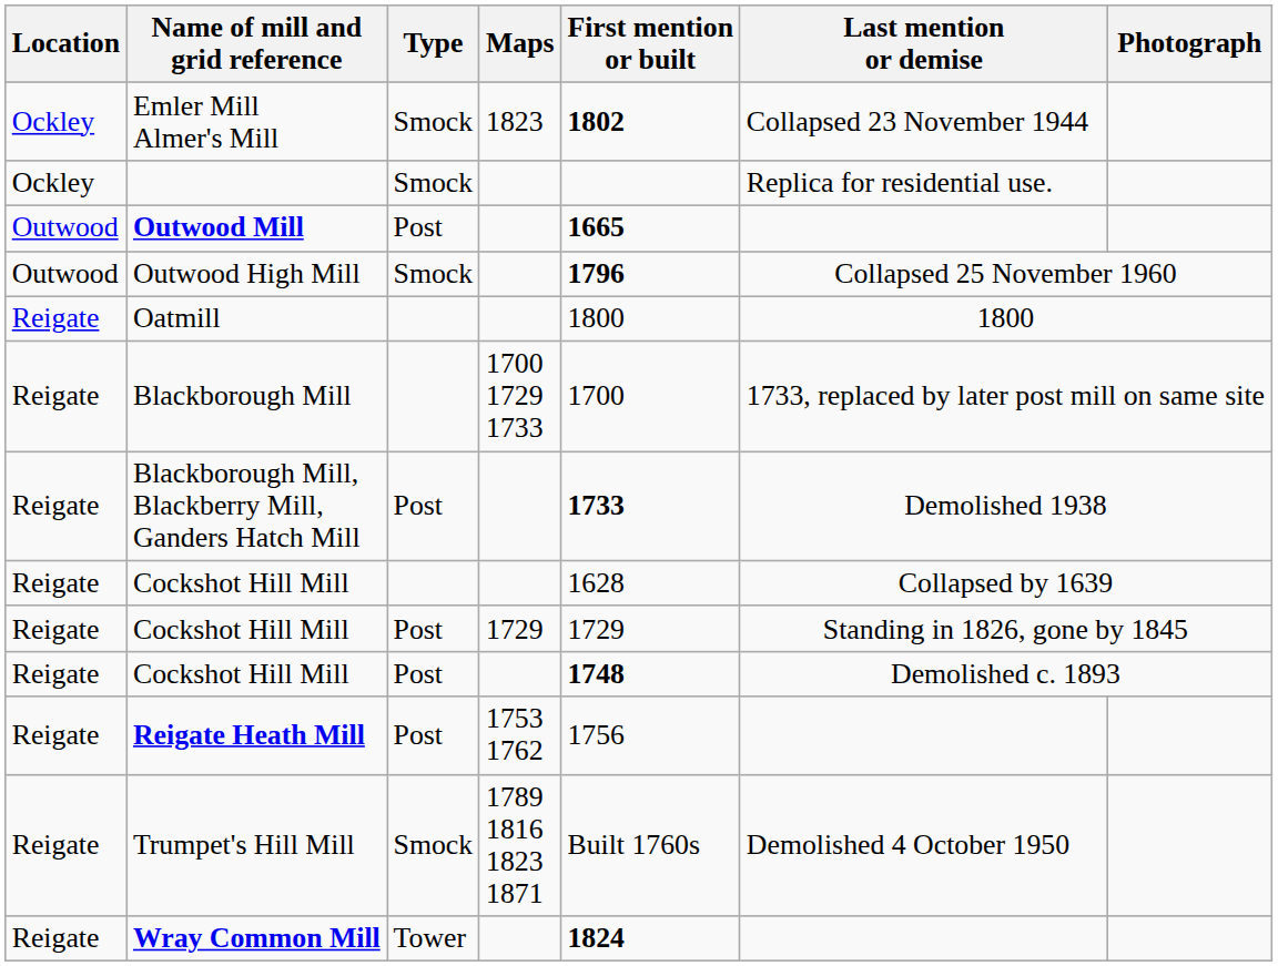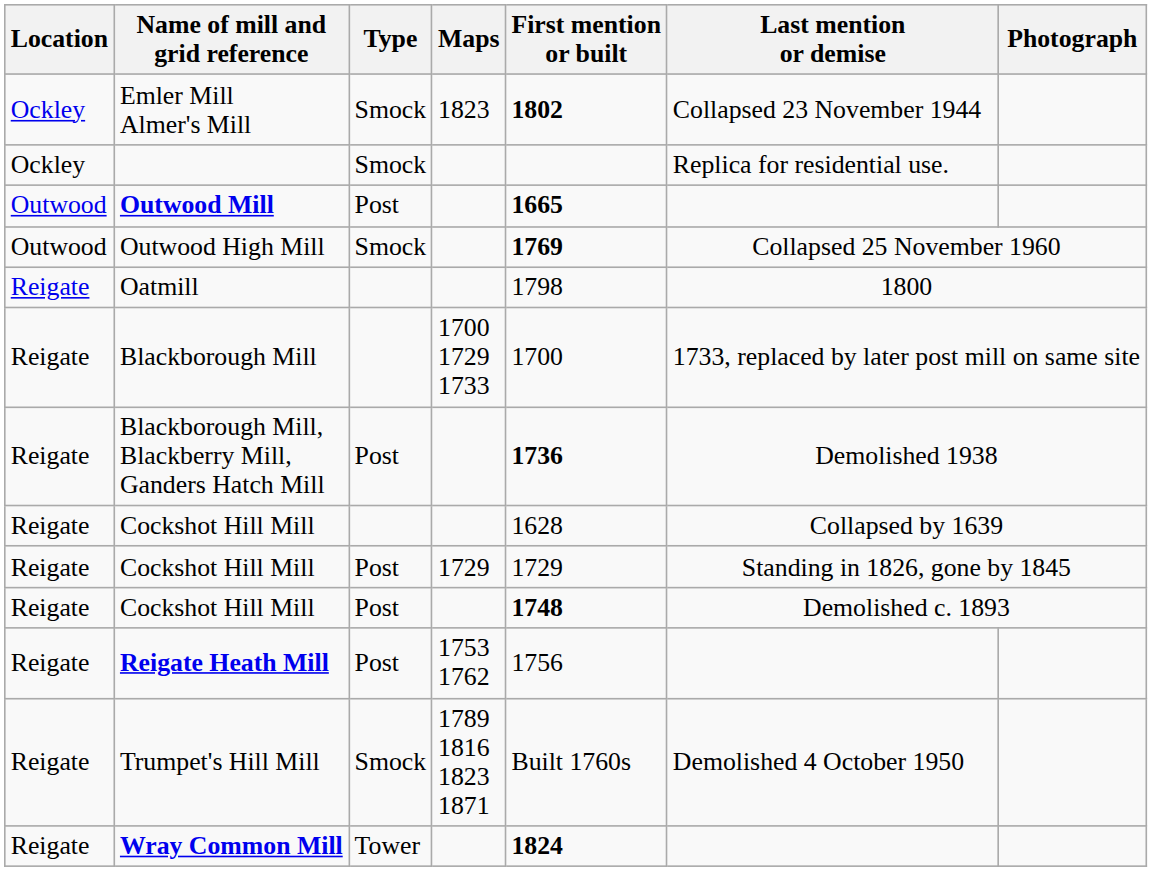 <table class="wikitable">
 <tr>
 <th>Location</th>
 <th>Name of mill and<br>grid reference</th>
 <th>Type</th>
 <th>Maps</th>
 <th>First mention<br>or built</th>
 <th>Last mention<br> or demise</th>
 <th>Photograph</th>
 </tr>
 <tr>
 <td><a href='#'>Ockley</a></td>
 <td>Emler Mill<br>Almer's Mill<br> </td>
 <td>Smock</td>
 <td>1823</td>
 <td><strong>1802</strong></td>
 <td>Collapsed 23 November 1944<br></td>
 <td></td>
 </tr>
 <tr>
 <td>Ockley</td>
 <td></td>
 <td>Smock</td>
 <td></td>
 <td></td>
 <td>Replica for residential use.<br></td>
 <td></td>
 </tr>
 <tr>
 <td><a href='#'>Outwood</a></td>
 <td><strong><a href='#'>Outwood Mill</a></strong><br> </td>
 <td>Post</td>
 <td></td>
 <td><strong>1665</strong></td>
 <td></td>
 <td></td>
 </tr>
 <tr>
 <td>Outwood</td>
 <td>Outwood High Mill</td>
 <td>Smock</td>
 <td></td>
-<td><strong>1796</strong></td>
+<td><strong>1769</strong></td>
 <td colspan="2" style="text-align:center;">Collapsed 25 November 1960</td>
 </tr>
 <tr>
 <td><a href='#'>Reigate</a></td>
 <td>Oatmill</td>
 <td></td>
 <td></td>
-<td>1800</td>
+<td>1798</td>
 <td colspan="2" style="text-align:center;">1800</td>
 </tr>
 <tr>
 <td>Reigate</td>
 <td>Blackborough Mill</td>
 <td></td>
 <td>1700<br>1729<br>1733</td>
 <td>1700</td>
 <td colspan="2" style="text-align:center;">1733, replaced by later post mill on same site</td>
 </tr>
 <tr>
 <td>Reigate</td>
 <td>Blackborough Mill,<br>Blackberry Mill,<br>Ganders Hatch Mill</td>
 <td>Post</td>
 <td></td>
-<td><strong>1733</strong></td>
+<td><strong>1736</strong></td>
 <td colspan="2" style="text-align:center;">Demolished 1938</td>
 </tr>
 <tr>
 <td>Reigate</td>
 <td>Cockshot Hill Mill</td>
 <td></td>
 <td></td>
 <td>1628</td>
 <td colspan="2" style="text-align:center;">Collapsed by 1639</td>
 </tr>
 <tr>
 <td>Reigate</td>
 <td>Cockshot Hill Mill</td>
 <td>Post</td>
 <td>1729</td>
 <td>1729</td>
 <td colspan="2" style="text-align:center;">Standing in 1826, gone by 1845</td>
 </tr>
 <tr>
 <td>Reigate</td>
 <td>Cockshot Hill Mill </td>
 <td>Post</td>
 <td></td>
 <td><strong>1748</strong></td>
 <td colspan="2" style="text-align:center;">Demolished c. 1893</td>
 </tr>
 <tr>
 <td>Reigate</td>
 <td><strong><a href='#'>Reigate Heath Mill</a></strong><br> </td>
 <td>Post</td>
 <td>1753<br>1762</td>
 <td>1756</td>
 <td></td>
 <td></td>
 </tr>
 <tr>
 <td>Reigate</td>
 <td>Trumpet's Hill Mill</td>
 <td>Smock</td>
 <td>1789<br>1816<br>1823<br>1871</td>
 <td>Built 1760s</td>
 <td>Demolished 4 October 1950</td>
 <td></td>
 </tr>
 <tr>
 <td>Reigate</td>
 <td><strong><a href='#'>Wray Common Mill</a></strong><br> </td>
 <td>Tower</td>
 <td></td>
 <td><strong>1824</strong></td>
 <td></td>
 <td></td>
 </tr>
 </table>
